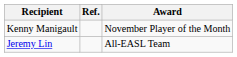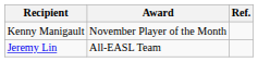 <table class="wikitable">
 <tr>
 <th>Recipient</th>
+<th>Award</th>
 <th>Ref.</th>
-<th>Award</th>
 </tr>
 <tr>
 <td>Kenny Manigault</td>
+<td>November Player of the Month</td>
 <td></td>
-<td>November Player of the Month</td>
 </tr>
 <tr>
 <td><a href='#'>Jeremy Lin</a></td>
+<td>All-EASL Team</td>
 <td></td>
-<td>All-EASL Team</td>
 </tr>
 </table>
